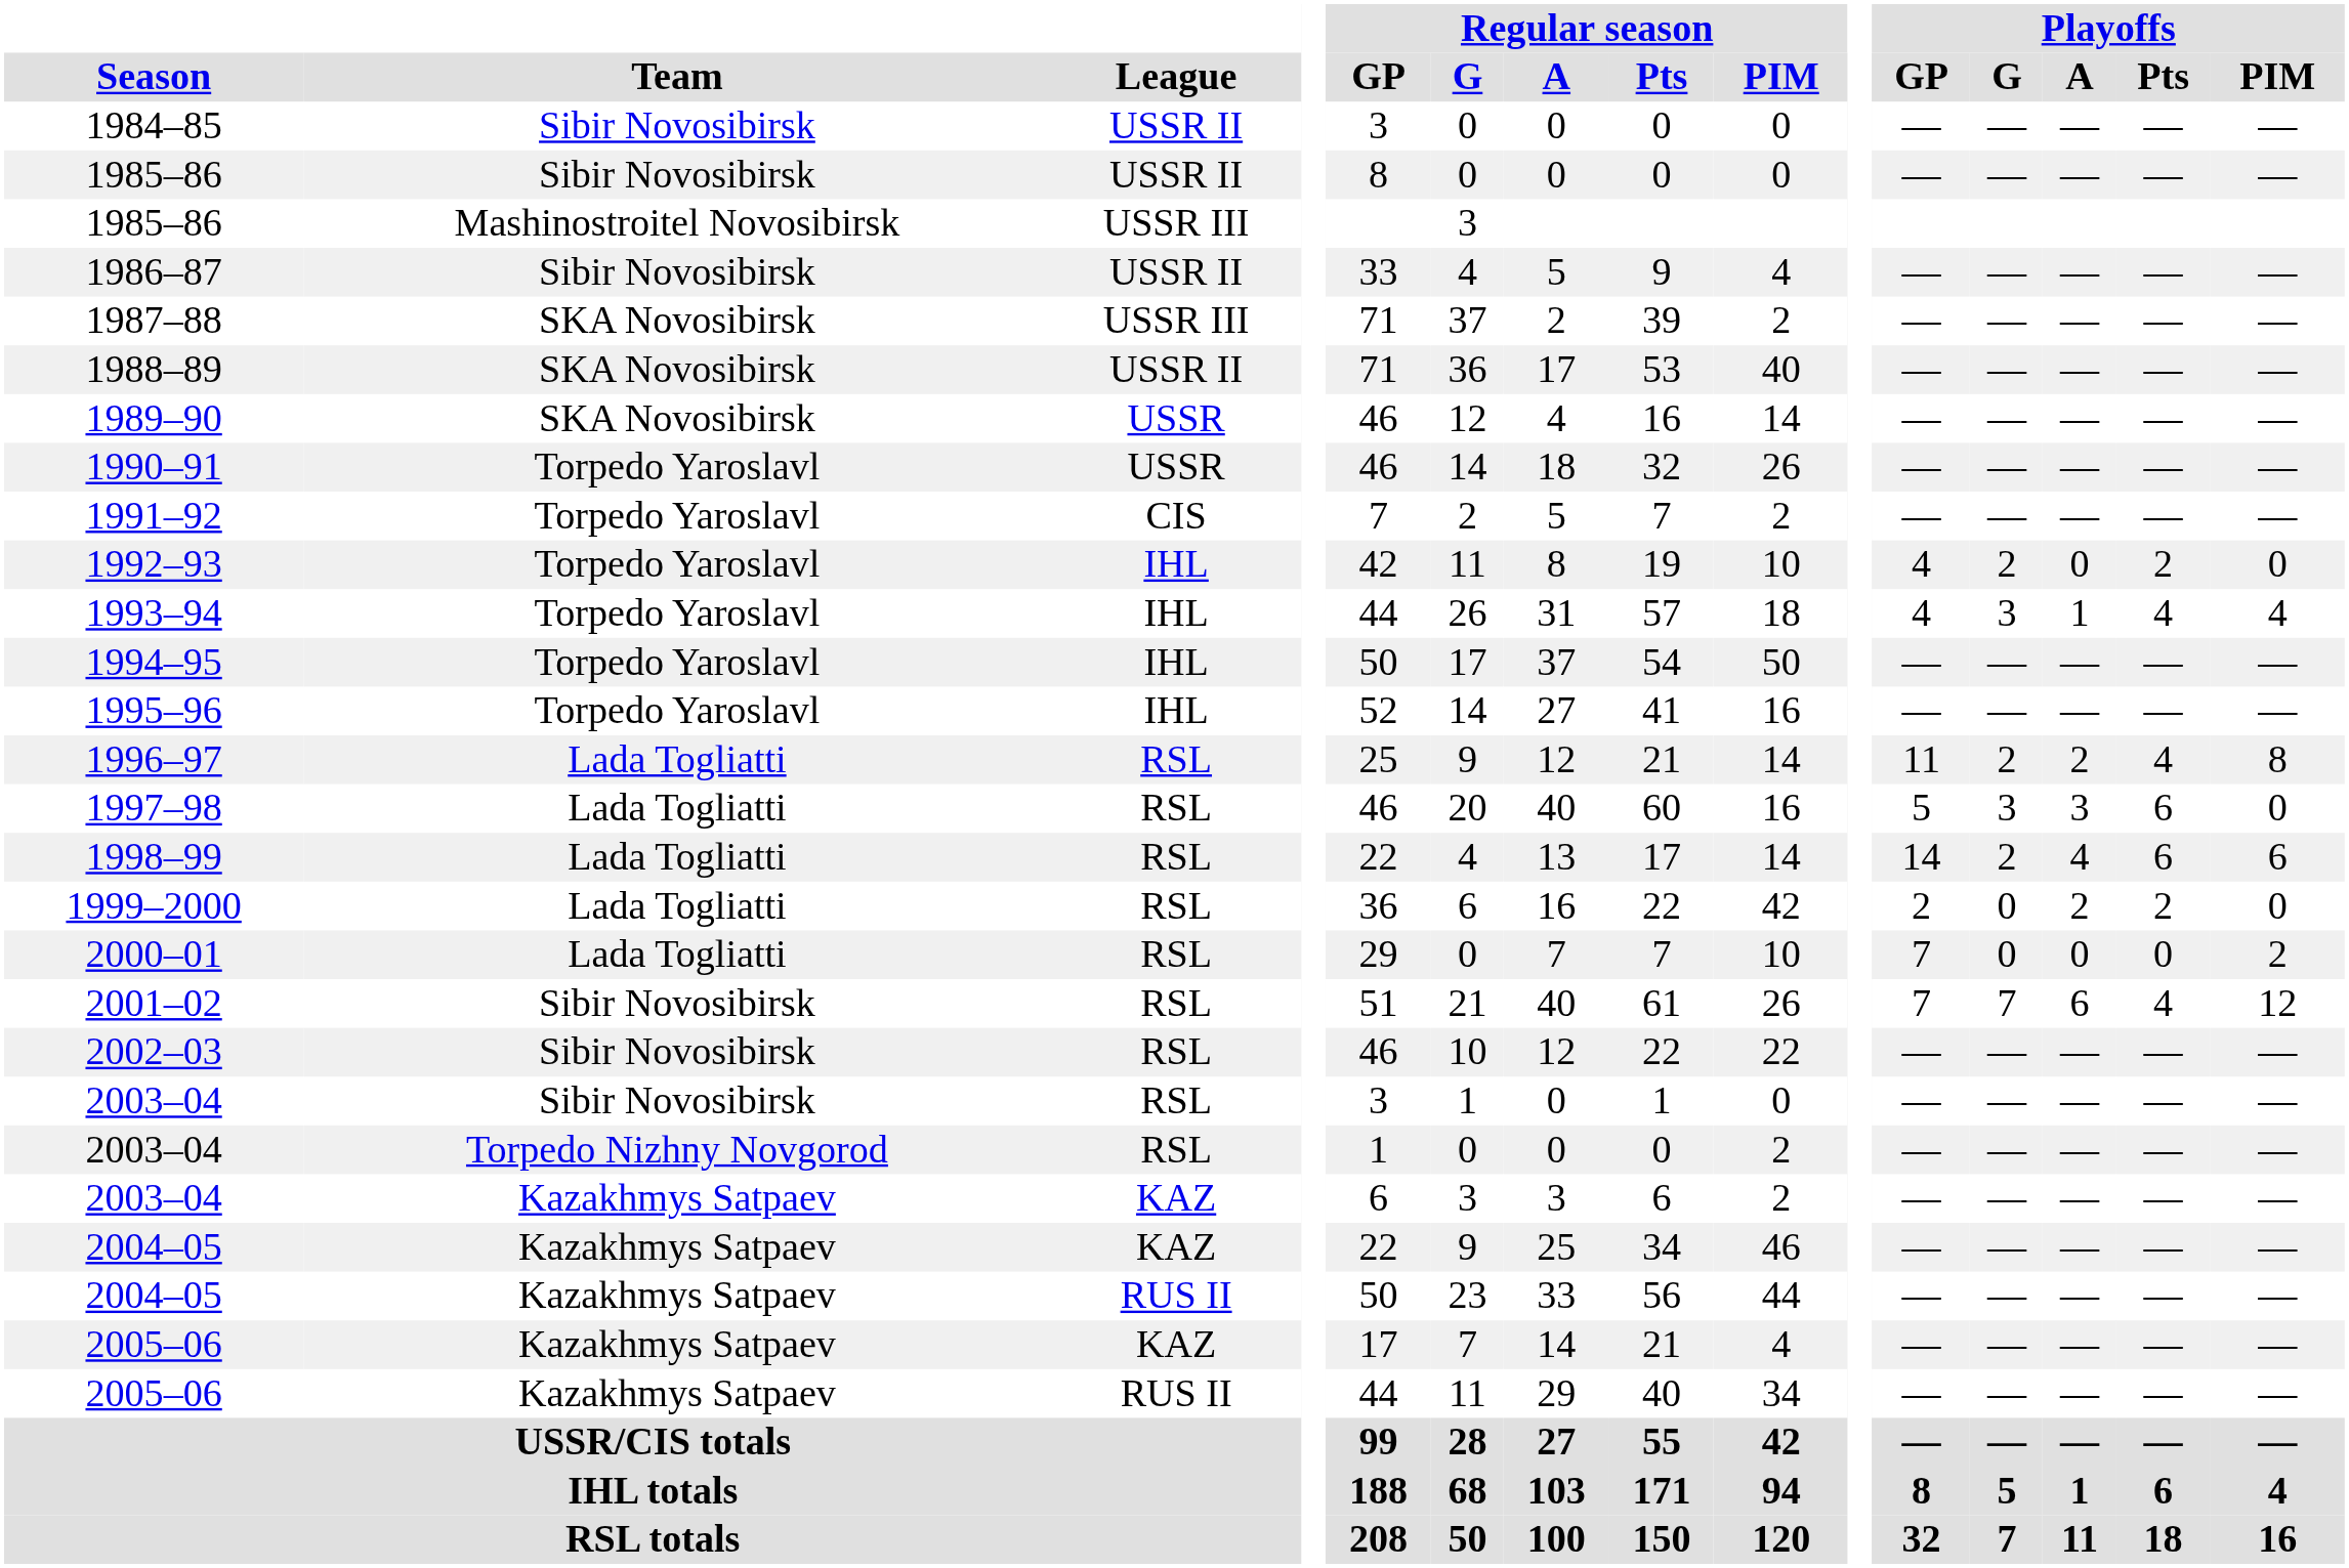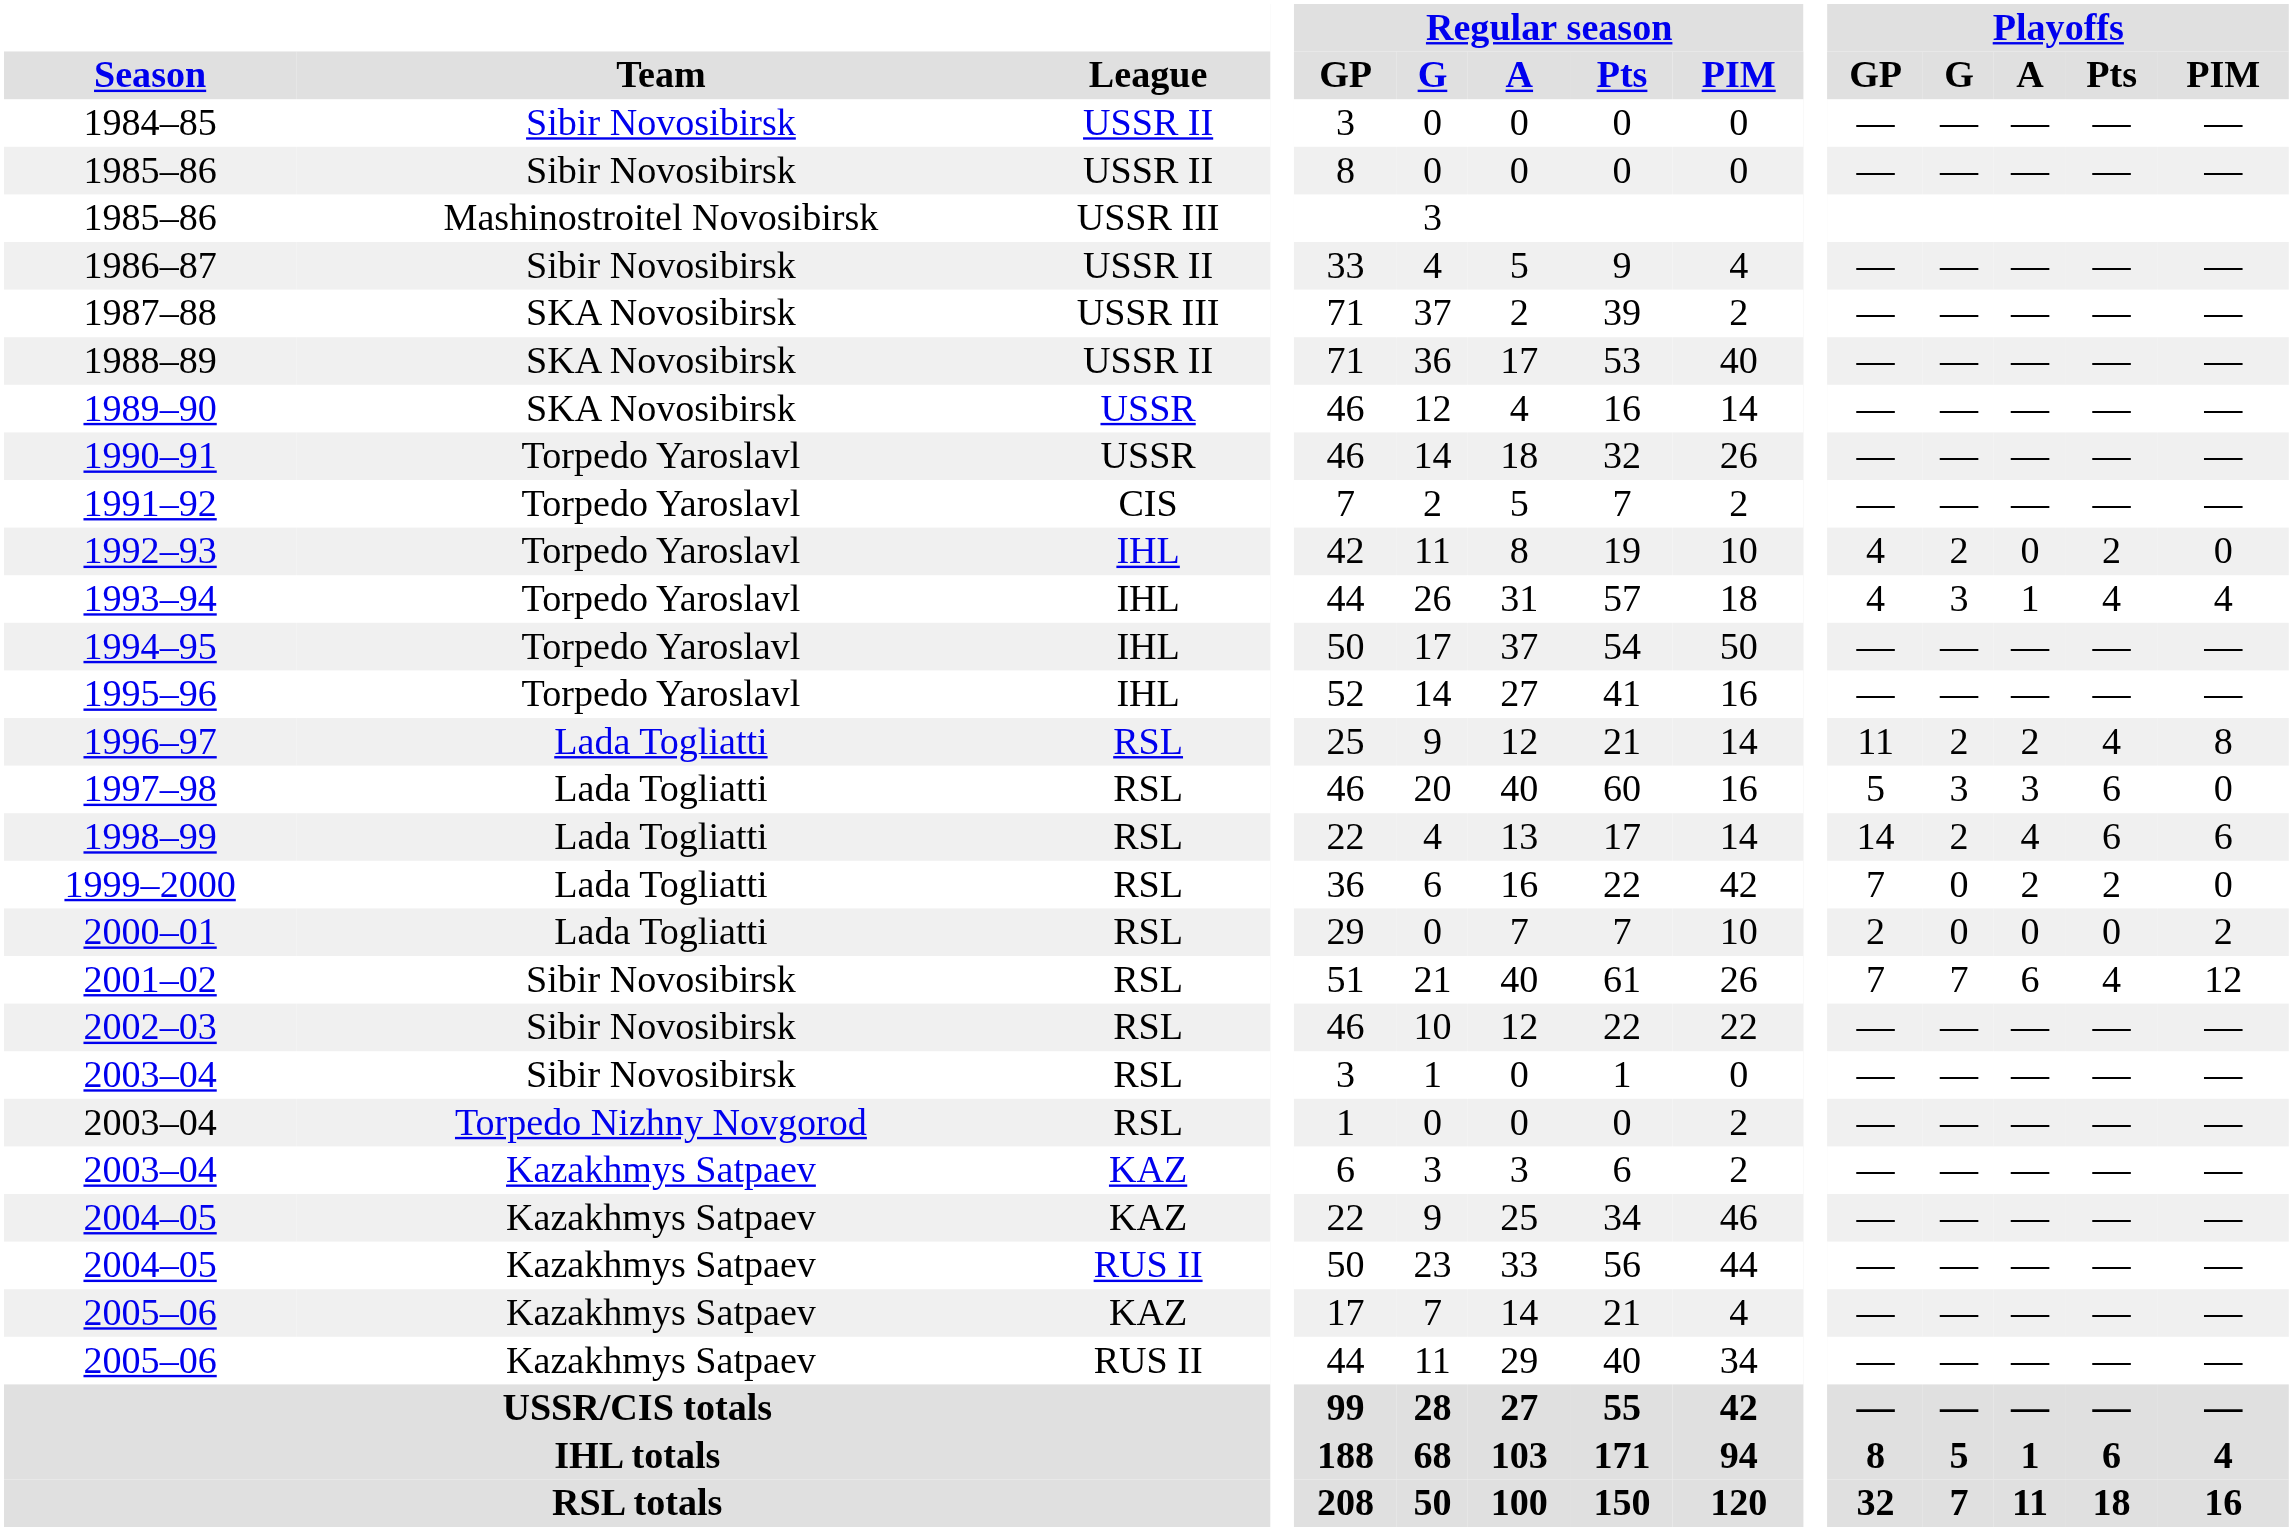 <table border="0" cellpadding="1" cellspacing="0" style="text-align:center; width:60em">
 <tr bgcolor="#e0e0e0">
 <th colspan="3" bgcolor="#ffffff"> </th>
 <th rowspan="99" bgcolor="#ffffff"> </th>
 <th colspan="5"><a href='#'>Regular season</a></th>
 <th rowspan="99" bgcolor="#ffffff"> </th>
 <th colspan="5"><a href='#'>Playoffs</a></th>
 </tr>
 <tr bgcolor="#e0e0e0">
 <th><a href='#'>Season</a></th>
 <th>Team</th>
 <th>League</th>
 <th>GP</th>
 <th><a href='#'>G</a></th>
 <th><a href='#'>A</a></th>
 <th><a href='#'>Pts</a></th>
 <th><a href='#'>PIM</a></th>
 <th>GP</th>
 <th>G</th>
 <th>A</th>
 <th>Pts</th>
 <th>PIM</th>
 </tr>
 <tr>
 <td>1984–85</td>
 <td><a href='#'>Sibir Novosibirsk</a></td>
 <td><a href='#'>USSR II</a></td>
 <td>3</td>
 <td>0</td>
 <td>0</td>
 <td>0</td>
 <td>0</td>
 <td>—</td>
 <td>—</td>
 <td>—</td>
 <td>—</td>
 <td>—</td>
 </tr>
 <tr bgcolor="#f0f0f0">
 <td>1985–86</td>
 <td>Sibir Novosibirsk</td>
 <td>USSR II</td>
 <td>8</td>
 <td>0</td>
 <td>0</td>
 <td>0</td>
 <td>0</td>
 <td>—</td>
 <td>—</td>
 <td>—</td>
 <td>—</td>
 <td>—</td>
 </tr>
 <tr>
 <td>1985–86</td>
 <td>Mashinostroitel Novosibirsk</td>
 <td>USSR III</td>
 <td></td>
 <td>3</td>
 <td></td>
 <td></td>
 <td></td>
 <td></td>
 <td></td>
 <td></td>
 <td></td>
 <td></td>
 </tr>
 <tr bgcolor="#f0f0f0">
 <td>1986–87</td>
 <td>Sibir Novosibirsk</td>
 <td>USSR II</td>
 <td>33</td>
 <td>4</td>
 <td>5</td>
 <td>9</td>
 <td>4</td>
 <td>—</td>
 <td>—</td>
 <td>—</td>
 <td>—</td>
 <td>—</td>
 </tr>
 <tr>
 <td>1987–88</td>
 <td>SKA Novosibirsk</td>
 <td>USSR III</td>
 <td>71</td>
 <td>37</td>
 <td>2</td>
 <td>39</td>
 <td>2</td>
 <td>—</td>
 <td>—</td>
 <td>—</td>
 <td>—</td>
 <td>—</td>
 </tr>
 <tr bgcolor="#f0f0f0">
 <td>1988–89</td>
 <td>SKA Novosibirsk</td>
 <td>USSR II</td>
 <td>71</td>
 <td>36</td>
 <td>17</td>
 <td>53</td>
 <td>40</td>
 <td>—</td>
 <td>—</td>
 <td>—</td>
 <td>—</td>
 <td>—</td>
 </tr>
 <tr>
 <td><a href='#'>1989–90</a></td>
 <td>SKA Novosibirsk</td>
 <td><a href='#'>USSR</a></td>
 <td>46</td>
 <td>12</td>
 <td>4</td>
 <td>16</td>
 <td>14</td>
 <td>—</td>
 <td>—</td>
 <td>—</td>
 <td>—</td>
 <td>—</td>
 </tr>
 <tr bgcolor="#f0f0f0">
 <td><a href='#'>1990–91</a></td>
 <td>Torpedo Yaroslavl</td>
 <td>USSR</td>
 <td>46</td>
 <td>14</td>
 <td>18</td>
 <td>32</td>
 <td>26</td>
 <td>—</td>
 <td>—</td>
 <td>—</td>
 <td>—</td>
 <td>—</td>
 </tr>
 <tr>
 <td><a href='#'>1991–92</a></td>
 <td>Torpedo Yaroslavl</td>
 <td>CIS</td>
 <td>7</td>
 <td>2</td>
 <td>5</td>
 <td>7</td>
 <td>2</td>
 <td>—</td>
 <td>—</td>
 <td>—</td>
 <td>—</td>
 <td>—</td>
 </tr>
 <tr bgcolor="#f0f0f0">
 <td><a href='#'>1992–93</a></td>
 <td>Torpedo Yaroslavl</td>
 <td><a href='#'>IHL</a></td>
 <td>42</td>
 <td>11</td>
 <td>8</td>
 <td>19</td>
 <td>10</td>
 <td>4</td>
 <td>2</td>
 <td>0</td>
 <td>2</td>
 <td>0</td>
 </tr>
 <tr>
 <td><a href='#'>1993–94</a></td>
 <td>Torpedo Yaroslavl</td>
 <td>IHL</td>
 <td>44</td>
 <td>26</td>
 <td>31</td>
 <td>57</td>
 <td>18</td>
 <td>4</td>
 <td>3</td>
 <td>1</td>
 <td>4</td>
 <td>4</td>
 </tr>
 <tr bgcolor="#f0f0f0">
 <td><a href='#'>1994–95</a></td>
 <td>Torpedo Yaroslavl</td>
 <td>IHL</td>
 <td>50</td>
 <td>17</td>
 <td>37</td>
 <td>54</td>
 <td>50</td>
 <td>—</td>
 <td>—</td>
 <td>—</td>
 <td>—</td>
 <td>—</td>
 </tr>
 <tr>
 <td><a href='#'>1995–96</a></td>
 <td>Torpedo Yaroslavl</td>
 <td>IHL</td>
 <td>52</td>
 <td>14</td>
 <td>27</td>
 <td>41</td>
 <td>16</td>
 <td>—</td>
 <td>—</td>
 <td>—</td>
 <td>—</td>
 <td>—</td>
 </tr>
 <tr bgcolor="#f0f0f0">
 <td><a href='#'>1996–97</a></td>
 <td><a href='#'>Lada Togliatti</a></td>
 <td><a href='#'>RSL</a></td>
 <td>25</td>
 <td>9</td>
 <td>12</td>
 <td>21</td>
 <td>14</td>
 <td>11</td>
 <td>2</td>
 <td>2</td>
 <td>4</td>
 <td>8</td>
 </tr>
 <tr>
 <td><a href='#'>1997–98</a></td>
 <td>Lada Togliatti</td>
 <td>RSL</td>
 <td>46</td>
 <td>20</td>
 <td>40</td>
 <td>60</td>
 <td>16</td>
 <td>5</td>
 <td>3</td>
 <td>3</td>
 <td>6</td>
 <td>0</td>
 </tr>
 <tr bgcolor="#f0f0f0">
 <td><a href='#'>1998–99</a></td>
 <td>Lada Togliatti</td>
 <td>RSL</td>
 <td>22</td>
 <td>4</td>
 <td>13</td>
 <td>17</td>
 <td>14</td>
 <td>14</td>
 <td>2</td>
 <td>4</td>
 <td>6</td>
 <td>6</td>
 </tr>
 <tr>
 <td><a href='#'>1999–2000</a></td>
 <td>Lada Togliatti</td>
 <td>RSL</td>
 <td>36</td>
 <td>6</td>
 <td>16</td>
 <td>22</td>
 <td>42</td>
-<td>2</td>
+<td>7</td>
 <td>0</td>
 <td>2</td>
 <td>2</td>
 <td>0</td>
 </tr>
 <tr bgcolor="#f0f0f0">
 <td><a href='#'>2000–01</a></td>
 <td>Lada Togliatti</td>
 <td>RSL</td>
 <td>29</td>
 <td>0</td>
 <td>7</td>
 <td>7</td>
 <td>10</td>
-<td>7</td>
+<td>2</td>
 <td>0</td>
 <td>0</td>
 <td>0</td>
 <td>2</td>
 </tr>
 <tr>
 <td><a href='#'>2001–02</a></td>
 <td>Sibir Novosibirsk</td>
 <td>RSL</td>
 <td>51</td>
 <td>21</td>
 <td>40</td>
 <td>61</td>
 <td>26</td>
 <td>7</td>
 <td>7</td>
 <td>6</td>
 <td>4</td>
 <td>12</td>
 </tr>
 <tr bgcolor="#f0f0f0">
 <td><a href='#'>2002–03</a></td>
 <td>Sibir Novosibirsk</td>
 <td>RSL</td>
 <td>46</td>
 <td>10</td>
 <td>12</td>
 <td>22</td>
 <td>22</td>
 <td>—</td>
 <td>—</td>
 <td>—</td>
 <td>—</td>
 <td>—</td>
 </tr>
 <tr>
 <td><a href='#'>2003–04</a></td>
 <td>Sibir Novosibirsk</td>
 <td>RSL</td>
 <td>3</td>
 <td>1</td>
 <td>0</td>
 <td>1</td>
 <td>0</td>
 <td>—</td>
 <td>—</td>
 <td>—</td>
 <td>—</td>
 <td>—</td>
 </tr>
 <tr bgcolor="#f0f0f0">
 <td>2003–04</td>
 <td><a href='#'>Torpedo Nizhny Novgorod</a></td>
 <td>RSL</td>
 <td>1</td>
 <td>0</td>
 <td>0</td>
 <td>0</td>
 <td>2</td>
 <td>—</td>
 <td>—</td>
 <td>—</td>
 <td>—</td>
 <td>—</td>
 </tr>
 <tr>
 <td><a href='#'>2003–04</a></td>
 <td><a href='#'>Kazakhmys Satpaev</a></td>
 <td><a href='#'>KAZ</a></td>
 <td>6</td>
 <td>3</td>
 <td>3</td>
 <td>6</td>
 <td>2</td>
 <td>—</td>
 <td>—</td>
 <td>—</td>
 <td>—</td>
 <td>—</td>
 </tr>
 <tr bgcolor="#f0f0f0">
 <td><a href='#'>2004–05</a></td>
 <td>Kazakhmys Satpaev</td>
 <td>KAZ</td>
 <td>22</td>
 <td>9</td>
 <td>25</td>
 <td>34</td>
 <td>46</td>
 <td>—</td>
 <td>—</td>
 <td>—</td>
 <td>—</td>
 <td>—</td>
 </tr>
 <tr>
 <td><a href='#'>2004–05</a></td>
 <td>Kazakhmys Satpaev</td>
 <td><a href='#'>RUS II</a></td>
 <td>50</td>
 <td>23</td>
 <td>33</td>
 <td>56</td>
 <td>44</td>
 <td>—</td>
 <td>—</td>
 <td>—</td>
 <td>—</td>
 <td>—</td>
 </tr>
 <tr bgcolor="#f0f0f0">
 <td><a href='#'>2005–06</a></td>
 <td>Kazakhmys Satpaev</td>
 <td>KAZ</td>
 <td>17</td>
 <td>7</td>
 <td>14</td>
 <td>21</td>
 <td>4</td>
 <td>—</td>
 <td>—</td>
 <td>—</td>
 <td>—</td>
 <td>—</td>
 </tr>
 <tr>
 <td><a href='#'>2005–06</a></td>
 <td>Kazakhmys Satpaev</td>
 <td>RUS II</td>
 <td>44</td>
 <td>11</td>
 <td>29</td>
 <td>40</td>
 <td>34</td>
 <td>—</td>
 <td>—</td>
 <td>—</td>
 <td>—</td>
 <td>—</td>
 </tr>
 <tr bgcolor="#e0e0e0">
 <th colspan="3">USSR/CIS totals</th>
 <th>99</th>
 <th>28</th>
 <th>27</th>
 <th>55</th>
 <th>42</th>
 <th>—</th>
 <th>—</th>
 <th>—</th>
 <th>—</th>
 <th>—</th>
 </tr>
 <tr bgcolor="#e0e0e0">
 <th colspan="3">IHL totals</th>
 <th>188</th>
 <th>68</th>
 <th>103</th>
 <th>171</th>
 <th>94</th>
 <th>8</th>
 <th>5</th>
 <th>1</th>
 <th>6</th>
 <th>4</th>
 </tr>
 <tr bgcolor="#e0e0e0">
 <th colspan="3">RSL totals</th>
 <th>208</th>
 <th>50</th>
 <th>100</th>
 <th>150</th>
 <th>120</th>
 <th>32</th>
 <th>7</th>
 <th>11</th>
 <th>18</th>
 <th>16</th>
 </tr>
 </table>
